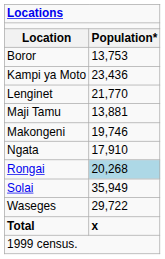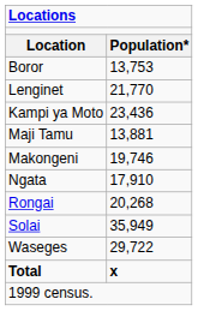 <table class="wikitable">
 <tr>
 <td colspan="2"><strong><a href='#'>Locations</a></strong></td>
 </tr>
 <tr>
 <td colspan="2"></td>
 </tr>
 <tr>
 <th>Location</th>
 <th>Population*</th>
 </tr>
 <tr>
 <td>Boror</td>
 <td>13,753</td>
 </tr>
 <tr>
+<td>Lenginet</td>
+<td>21,770</td>
+</tr>
+<tr>
 <td>Kampi ya Moto</td>
 <td>23,436</td>
-</tr>
-<tr>
-<td>Lenginet</td>
-<td>21,770</td>
 </tr>
 <tr>
 <td>Maji Tamu</td>
 <td>13,881</td>
 </tr>
 <tr>
 <td>Makongeni</td>
 <td>19,746</td>
 </tr>
 <tr>
 <td>Ngata</td>
 <td>17,910</td>
 </tr>
 <tr>
 <td><a href='#'>Rongai</a></td>
-<td style="background: lightblue;">20,268</td>
+<td>20,268</td>
 </tr>
 <tr>
 <td><a href='#'>Solai</a></td>
 <td>35,949</td>
 </tr>
 <tr>
 <td>Waseges</td>
 <td>29,722</td>
 </tr>
 <tr>
 <td><strong>Total</strong></td>
 <td><strong>x</strong></td>
 </tr>
 <tr>
 <td colspan="2">1999 census.</td>
 </tr>
 </table>
